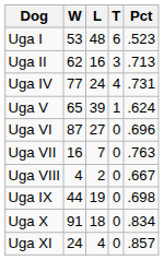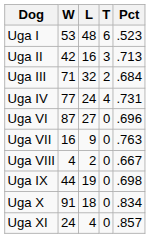 <table class="wikitable sortable" style="float:right; text-align:right;">
 <tr>
 <th>Dog</th>
 <th>W</th>
 <th>L</th>
 <th>T</th>
 <th>Pct</th>
 </tr>
 <tr>
 <td align="left">Uga I</td>
 <td>53</td>
 <td>48</td>
 <td>6</td>
 <td>.523</td>
 </tr>
 <tr>
 <td align="left">Uga II</td>
-<td>62</td>
+<td>42</td>
 <td>16</td>
 <td>3</td>
 <td>.713</td>
+</tr>
+<tr>
+<td align="left">Uga III</td>
+<td>71</td>
+<td>32</td>
+<td>2</td>
+<td>.684</td>
 </tr>
 <tr>
 <td align="left">Uga IV</td>
 <td>77</td>
 <td>24</td>
 <td>4</td>
 <td>.731</td>
-</tr>
-<tr>
-<td align="left">Uga V</td>
-<td>65</td>
-<td>39</td>
-<td>1</td>
-<td>.624</td>
 </tr>
 <tr>
 <td align="left">Uga VI</td>
 <td>87</td>
 <td>27</td>
 <td>0</td>
 <td>.696</td>
 </tr>
 <tr>
 <td align="left">Uga VII</td>
 <td>16</td>
-<td>7</td>
+<td>9</td>
 <td>0</td>
 <td>.763</td>
 </tr>
 <tr>
 <td align="left">Uga VIII</td>
 <td>4</td>
 <td>2</td>
 <td>0</td>
 <td>.667</td>
 </tr>
 <tr>
 <td align="left">Uga IX</td>
 <td>44</td>
 <td>19</td>
 <td>0</td>
 <td>.698</td>
 </tr>
 <tr>
 <td align="left">Uga X</td>
 <td>91</td>
 <td>18</td>
 <td>0</td>
 <td>.834</td>
 </tr>
 <tr>
 <td align="left">Uga XI</td>
 <td>24</td>
 <td>4</td>
 <td>0</td>
 <td>.857</td>
 </tr>
 </table>
